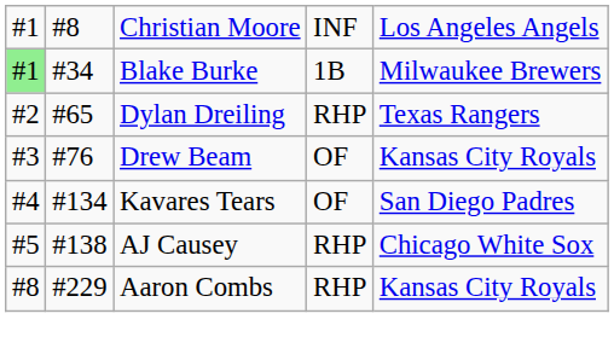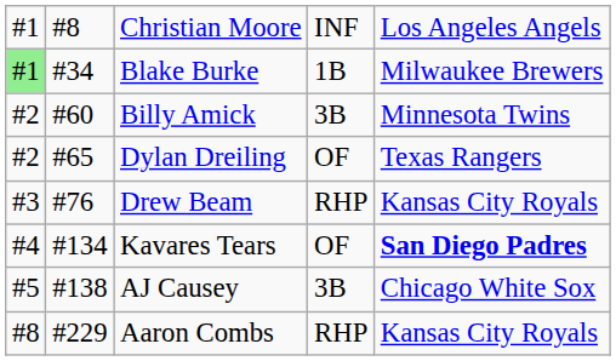 <table class="wikitable">
 <tr>
 <td>#1</td>
 <td>#8</td>
 <td><a href='#'>Christian Moore</a></td>
 <td>INF</td>
 <td><a href='#'>Los Angeles Angels</a></td>
 </tr>
 <tr>
 <td style="background: lightgreen;">#1</td>
 <td>#34</td>
 <td><a href='#'>Blake Burke</a></td>
 <td>1B</td>
 <td><a href='#'>Milwaukee Brewers</a></td>
 </tr>
 <tr>
 <td>#2</td>
+<td>#60</td>
+<td><a href='#'>Billy Amick</a></td>
+<td>3B</td>
+<td><a href='#'>Minnesota Twins</a></td>
+</tr>
+<tr>
+<td>#2</td>
 <td>#65</td>
 <td><a href='#'>Dylan Dreiling</a></td>
-<td>RHP</td>
+<td>OF</td>
 <td><a href='#'>Texas Rangers</a></td>
 </tr>
 <tr>
 <td>#3</td>
 <td>#76</td>
 <td><a href='#'>Drew Beam</a></td>
-<td>OF</td>
+<td>RHP</td>
 <td><a href='#'>Kansas City Royals</a></td>
 </tr>
 <tr>
 <td>#4</td>
 <td>#134</td>
 <td>Kavares Tears</td>
 <td>OF</td>
-<td><a href='#'>San Diego Padres</a></td>
+<td><strong><a href='#'>San Diego Padres</a></strong></td>
 </tr>
 <tr>
 <td>#5</td>
 <td>#138</td>
 <td>AJ Causey</td>
-<td>RHP</td>
+<td>3B</td>
 <td><a href='#'>Chicago White Sox</a></td>
 </tr>
 <tr>
 <td>#8</td>
 <td>#229</td>
 <td>Aaron Combs</td>
 <td>RHP</td>
 <td><a href='#'>Kansas City Royals</a></td>
 </tr>
 </table>
